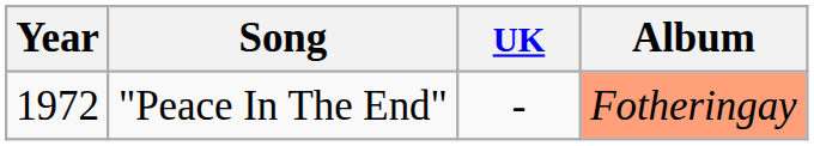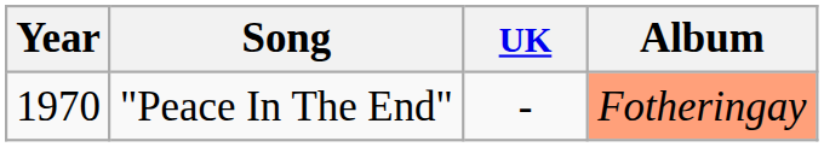 <table class="wikitable">
 <tr>
 <th>Year</th>
 <th>Song</th>
 <th width="40"><small><a href='#'>UK</a></small></th>
 <th>Album</th>
 </tr>
 <tr>
-<td>1972</td>
+<td>1970</td>
 <td>"Peace In The End"</td>
 <td style="text-align:center;">-</td>
 <td style="background: lightsalmon;"><em>Fotheringay</em></td>
 </tr>
 </table>
